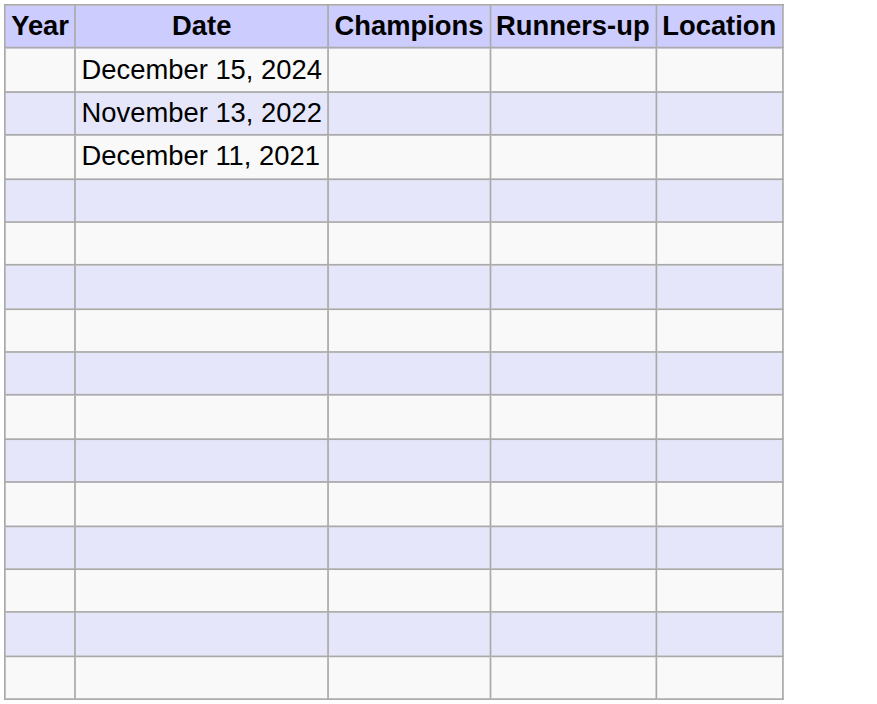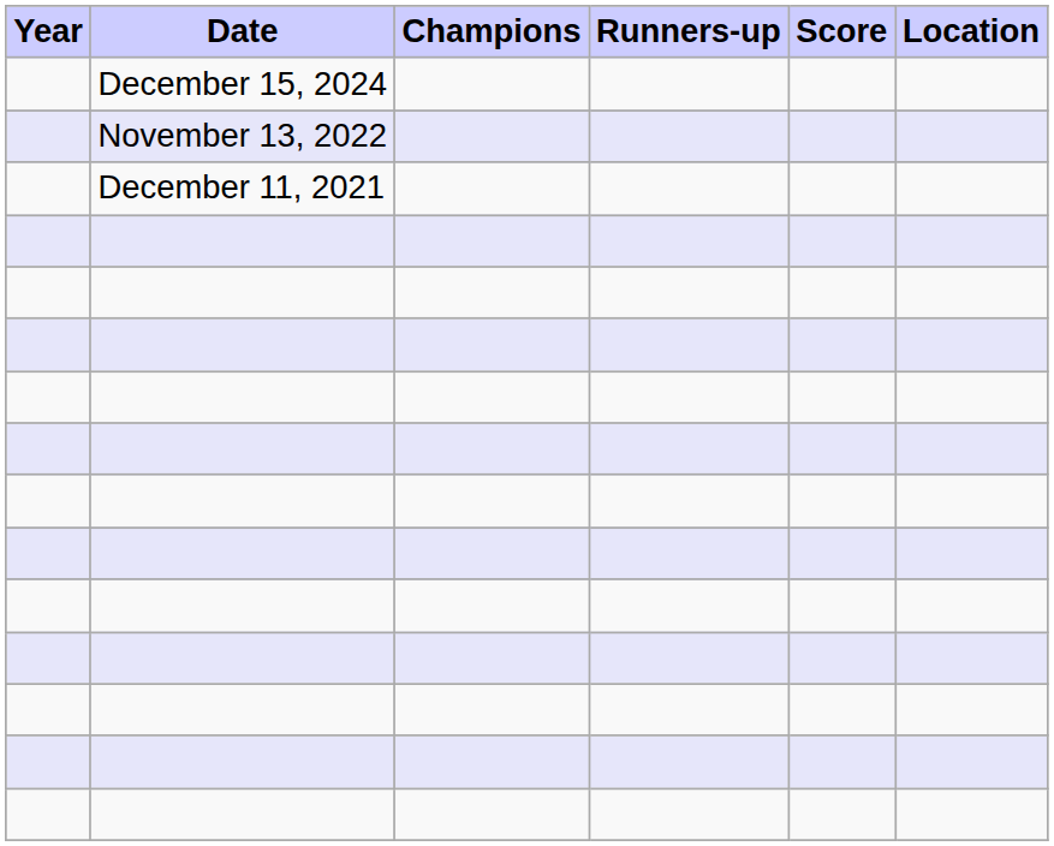 <table class="wikitable">
 <tr align="center" bgcolor="ccccff">
 <td><strong>Year</strong></td>
 <td><strong>Date</strong></td>
 <td><strong>Champions</strong></td>
 <td><strong>Runners-up</strong></td>
+<td><strong>Score</strong></td>
 <td><strong>Location</strong></td>
 </tr>
 <tr>
 <td></td>
 <td>December 15, 2024</td>
+<td></td>
 <td></td>
 <td></td>
 <td></td>
 </tr>
 <tr bgcolor="E6E6FA">
 <td></td>
 <td>November 13, 2022</td>
 <td></td>
 <td></td>
 <td></td>
+<td></td>
 </tr>
 <tr>
 <td></td>
 <td>December 11, 2021</td>
+<td></td>
 <td></td>
 <td></td>
 <td></td>
 </tr>
 <tr bgcolor="E6E6FA">
 <td></td>
 <td></td>
 <td>  </td>
 <td></td>
 <td></td>
+<td></td>
 </tr>
 <tr>
 <td></td>
 <td></td>
+<td>  </td>
+<td></td>
+<td></td>
+<td></td>
+</tr>
+<tr bgcolor="E6E6FA">
+<td></td>
+<td></td>
+<td>  </td>
+<td></td>
+<td></td>
+<td></td>
+</tr>
+<tr>
+<td></td>
+<td></td>
+<td>  </td>
+<td></td>
+<td></td>
+<td></td>
+</tr>
+<tr bgcolor="E6E6FA">
+<td></td>
+<td></td>
+<td>  </td>
+<td></td>
+<td></td>
+<td></td>
+</tr>
+<tr>
+<td></td>
+<td></td>
+<td>  </td>
+<td></td>
+<td></td>
+<td></td>
+</tr>
+<tr bgcolor="E6E6FA">
+<td></td>
+<td></td>
+<td>  </td>
+<td></td>
+<td></td>
+<td></td>
+</tr>
+<tr>
+<td></td>
+<td></td>
+<td>  </td>
 <td>  </td>
 <td></td>
 <td></td>
 </tr>
 <tr bgcolor="E6E6FA">
 <td></td>
 <td></td>
 <td>  </td>
 <td></td>
 <td></td>
+<td></td>
 </tr>
 <tr>
 <td></td>
 <td></td>
 <td>  </td>
 <td></td>
 <td></td>
+<td></td>
 </tr>
 <tr bgcolor="E6E6FA">
 <td></td>
 <td></td>
+<td>  </td>
 <td>  </td>
 <td></td>
 <td></td>
 </tr>
 <tr>
 <td></td>
 <td></td>
 <td>  </td>
 <td></td>
 <td></td>
-</tr>
-<tr bgcolor="E6E6FA">
-<td></td>
-<td></td>
-<td>  </td>
-<td></td>
-<td></td>
-</tr>
-<tr>
-<td></td>
-<td></td>
-<td>  </td>
-<td>  </td>
-<td></td>
-</tr>
-<tr bgcolor="E6E6FA">
-<td></td>
-<td></td>
-<td>  </td>
-<td></td>
-<td></td>
-</tr>
-<tr>
-<td></td>
-<td></td>
-<td>  </td>
-<td></td>
-<td></td>
-</tr>
-<tr bgcolor="E6E6FA">
-<td></td>
-<td></td>
-<td>  </td>
-<td>  </td>
-<td></td>
-</tr>
-<tr>
-<td></td>
-<td></td>
-<td>  </td>
-<td></td>
 <td></td>
 </tr>
 </table>
